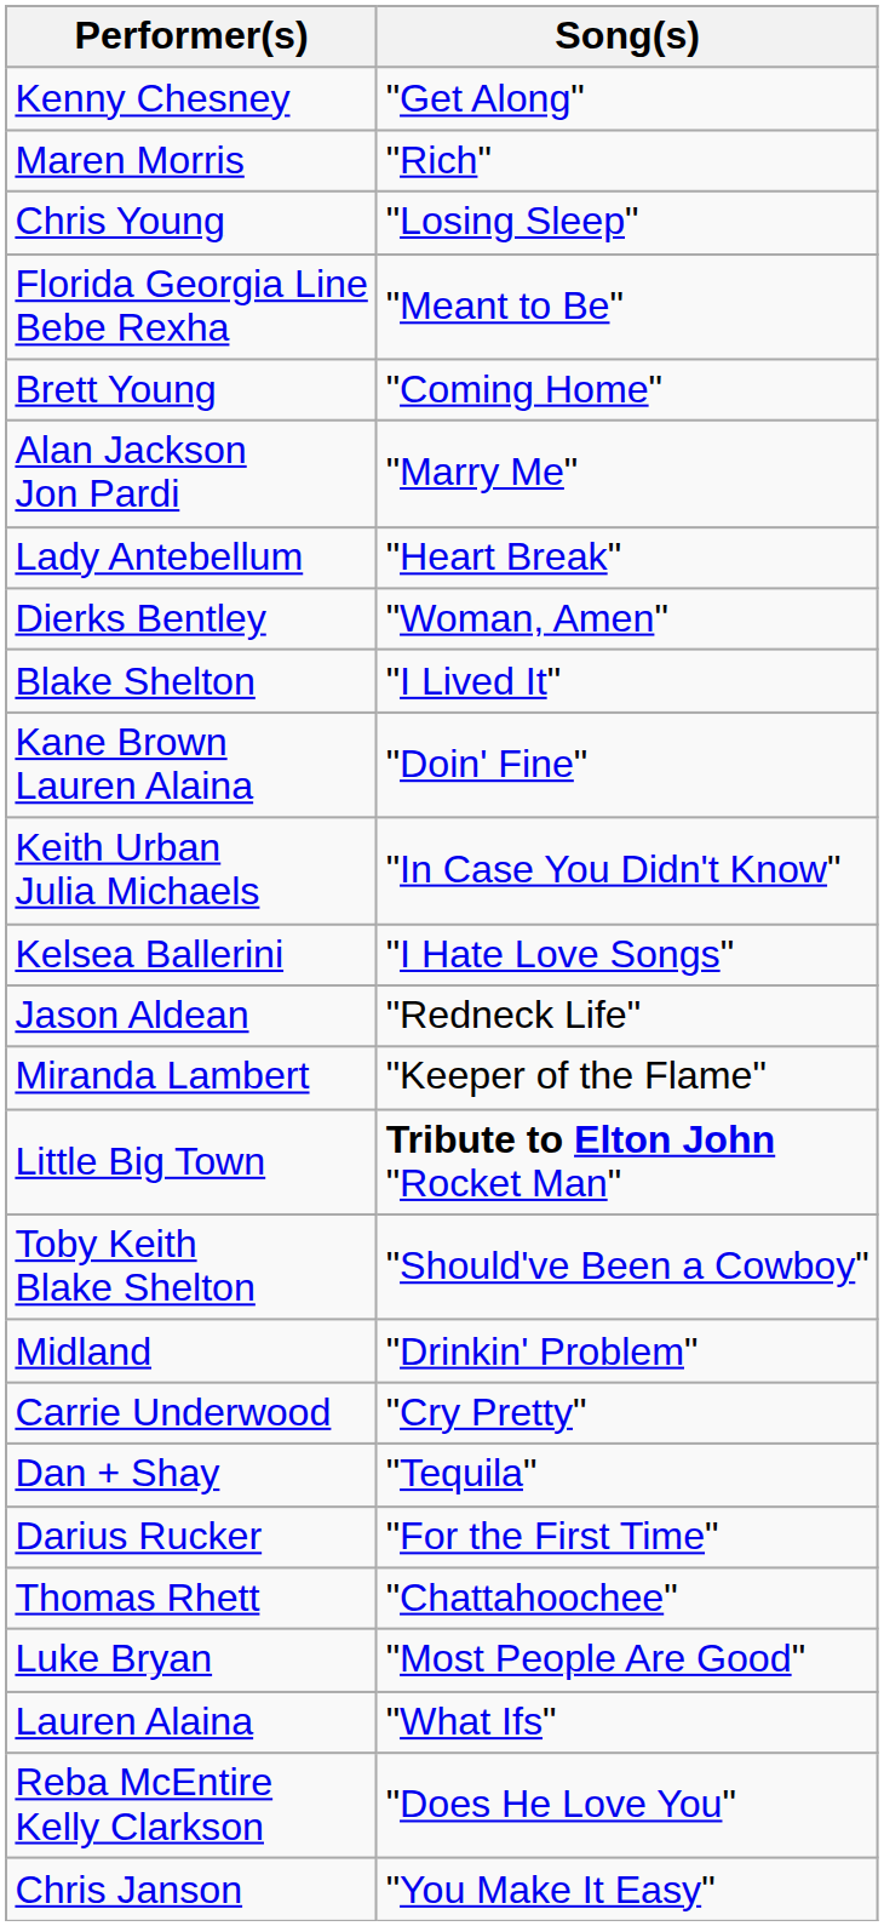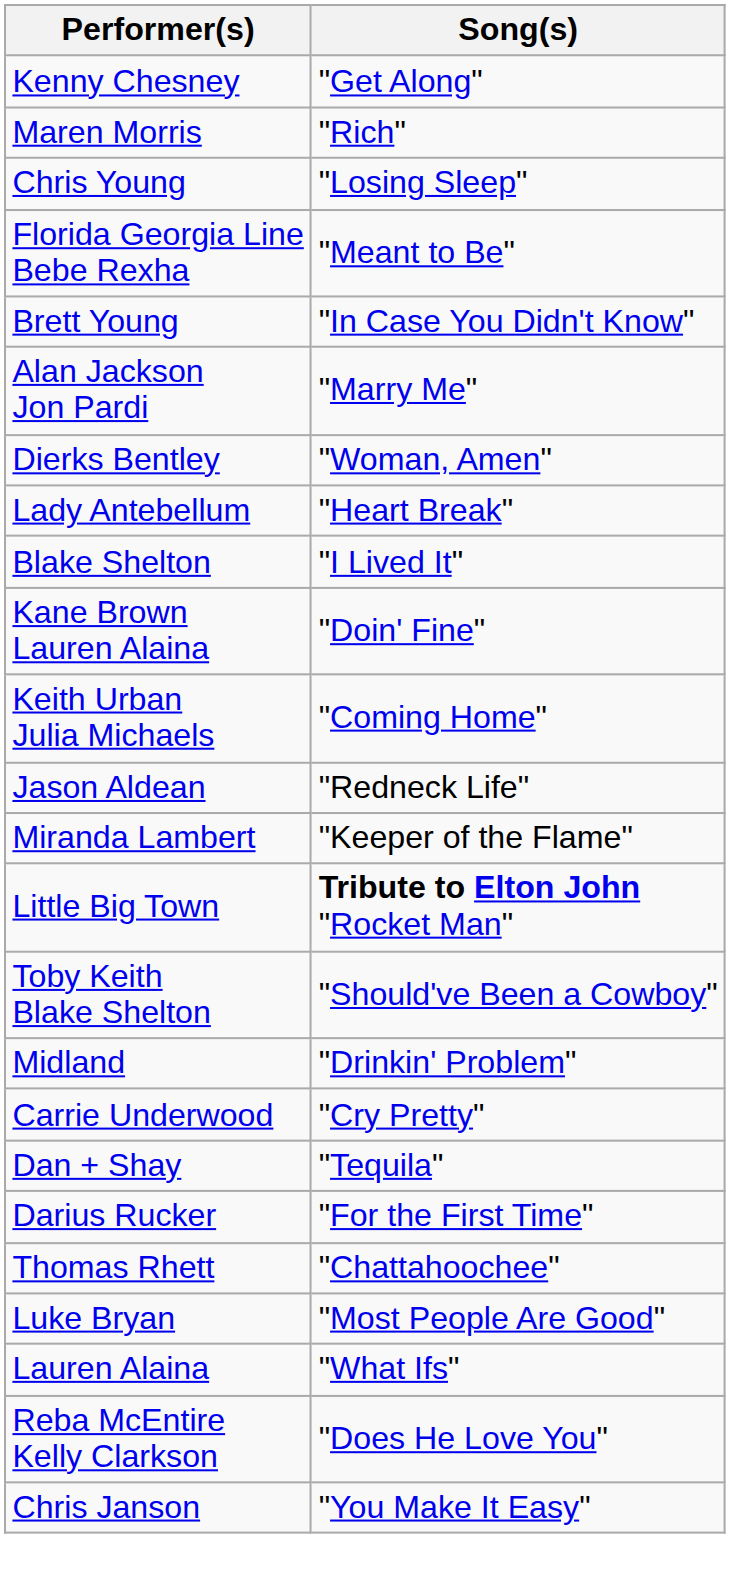 <table class="wikitable" "style-text-align:center;">
 <tr>
 <th>Performer(s)</th>
 <th>Song(s) </th>
 </tr>
 <tr>
 <td><a href='#'>Kenny Chesney</a></td>
 <td>"<a href='#'>Get Along</a>"</td>
 </tr>
 <tr>
 <td><a href='#'>Maren Morris</a></td>
 <td>"<a href='#'>Rich</a>"</td>
 </tr>
 <tr>
 <td><a href='#'>Chris Young</a></td>
 <td>"<a href='#'>Losing Sleep</a>"</td>
 </tr>
 <tr>
 <td><a href='#'>Florida Georgia Line</a><br><a href='#'>Bebe Rexha</a></td>
 <td>"<a href='#'>Meant to Be</a>"</td>
 </tr>
 <tr>
 <td><a href='#'>Brett Young</a></td>
-<td>"<a href='#'>Coming Home</a>"</td>
+<td>"<a href='#'>In Case You Didn't Know</a>"</td>
 </tr>
 <tr>
 <td><a href='#'>Alan Jackson</a><br><a href='#'>Jon Pardi</a></td>
 <td>"<a href='#'>Marry Me</a>"</td>
 </tr>
 <tr>
+<td><a href='#'>Dierks Bentley</a></td>
+<td>"<a href='#'>Woman, Amen</a>"</td>
+</tr>
+<tr>
 <td><a href='#'>Lady Antebellum</a></td>
 <td>"<a href='#'>Heart Break</a>"</td>
-</tr>
-<tr>
-<td><a href='#'>Dierks Bentley</a></td>
-<td>"<a href='#'>Woman, Amen</a>"</td>
 </tr>
 <tr>
 <td><a href='#'>Blake Shelton</a></td>
 <td>"<a href='#'>I Lived It</a>"</td>
 </tr>
 <tr>
 <td><a href='#'>Kane Brown</a><br><a href='#'>Lauren Alaina</a></td>
 <td>"<a href='#'>Doin' Fine</a>"</td>
 </tr>
 <tr>
 <td><a href='#'>Keith Urban</a><br><a href='#'>Julia Michaels</a></td>
-<td>"<a href='#'>In Case You Didn't Know</a>"</td>
-</tr>
-<tr>
-<td><a href='#'>Kelsea Ballerini</a></td>
-<td>"<a href='#'>I Hate Love Songs</a>"</td>
+<td>"<a href='#'>Coming Home</a>"</td>
 </tr>
 <tr>
 <td><a href='#'>Jason Aldean</a></td>
 <td>"Redneck Life"</td>
 </tr>
 <tr>
 <td><a href='#'>Miranda Lambert</a></td>
 <td>"Keeper of the Flame"</td>
 </tr>
 <tr>
 <td><a href='#'>Little Big Town</a></td>
 <td><strong>Tribute to <a href='#'>Elton John</a></strong><br>"<a href='#'>Rocket Man</a>"</td>
 </tr>
 <tr>
 <td><a href='#'>Toby Keith</a><br><a href='#'>Blake Shelton</a></td>
 <td>"<a href='#'>Should've Been a Cowboy</a>"</td>
 </tr>
 <tr>
 <td><a href='#'>Midland</a></td>
 <td>"<a href='#'>Drinkin' Problem</a>"</td>
 </tr>
 <tr>
 <td><a href='#'>Carrie Underwood</a></td>
 <td>"<a href='#'>Cry Pretty</a>"</td>
 </tr>
 <tr>
 <td><a href='#'>Dan + Shay</a></td>
 <td>"<a href='#'>Tequila</a>"</td>
 </tr>
 <tr>
 <td><a href='#'>Darius Rucker</a></td>
 <td>"<a href='#'>For the First Time</a>"</td>
 </tr>
 <tr>
 <td><a href='#'>Thomas Rhett</a></td>
 <td>"<a href='#'>Chattahoochee</a>"</td>
 </tr>
 <tr>
 <td><a href='#'>Luke Bryan</a></td>
 <td>"<a href='#'>Most People Are Good</a>"</td>
 </tr>
 <tr>
 <td><a href='#'>Lauren Alaina</a></td>
 <td>"<a href='#'>What Ifs</a>"</td>
 </tr>
 <tr>
 <td><a href='#'>Reba McEntire</a><br><a href='#'>Kelly Clarkson</a></td>
 <td>"<a href='#'>Does He Love You</a>"</td>
 </tr>
 <tr>
 <td><a href='#'>Chris Janson</a></td>
 <td>"<a href='#'>You Make It Easy</a>"</td>
 </tr>
 </table>
